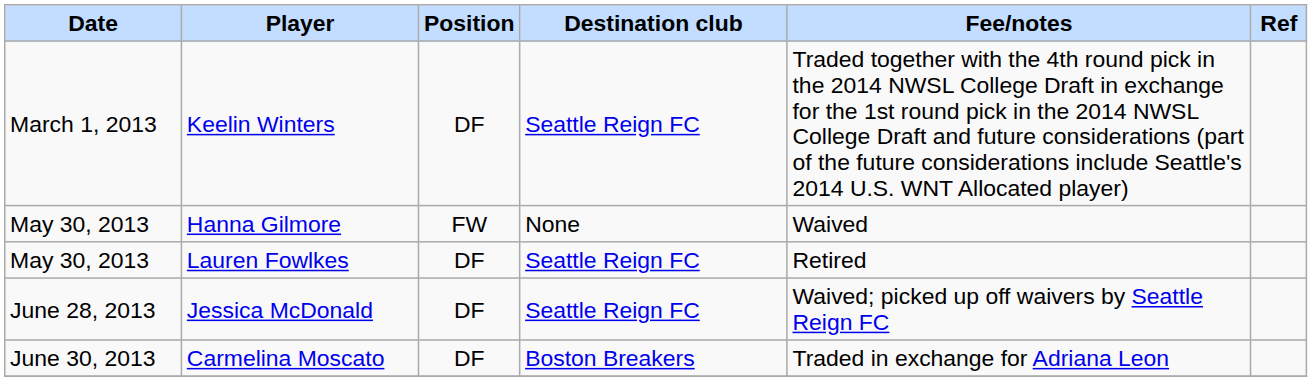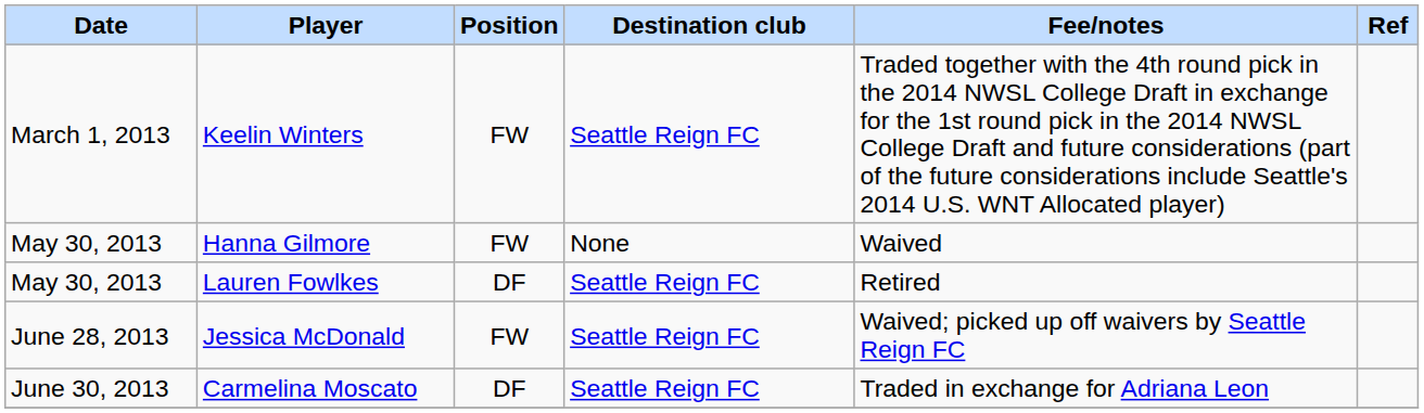 <table class="wikitable" style="text-align:left; font-size:95%;">
 <tr>
 <th style="background:#c2ddff; width:110px;">Date</th>
 <th style="background:#c2ddff; width:150px;">Player</th>
 <th style="background:#c2ddff; width:50px;">Position</th>
 <th style="background:#c2ddff; width:170px;">Destination club</th>
 <th style="background:#c2ddff; width:300px;">Fee/notes</th>
 <th style="background:#c2ddff; width:30px;">Ref</th>
 </tr>
 <tr>
 <td>March 1, 2013</td>
 <td> <a href='#'>Keelin Winters</a></td>
-<td align=center>DF</td>
+<td align=center>FW</td>
 <td> <a href='#'>Seattle Reign FC</a></td>
 <td>Traded together with the 4th round pick in the 2014 NWSL College Draft in exchange for the 1st round pick in the 2014 NWSL College Draft and future considerations (part of the future considerations include Seattle's 2014 U.S. WNT Allocated player)</td>
 <td></td>
 </tr>
 <tr>
 <td>May 30, 2013</td>
 <td> <a href='#'>Hanna Gilmore</a></td>
 <td align=center>FW</td>
 <td>None</td>
 <td>Waived</td>
 <td></td>
 </tr>
 <tr>
 <td>May 30, 2013</td>
 <td> <a href='#'>Lauren Fowlkes</a></td>
 <td align=center>DF</td>
 <td> <a href='#'>Seattle Reign FC</a></td>
 <td>Retired</td>
 <td></td>
 </tr>
 <tr>
 <td>June 28, 2013</td>
 <td> <a href='#'>Jessica McDonald</a></td>
-<td align=center>DF</td>
+<td align=center>FW</td>
 <td> <a href='#'>Seattle Reign FC</a></td>
 <td>Waived; picked up off waivers by <a href='#'>Seattle Reign FC</a></td>
 <td></td>
 </tr>
 <tr>
 <td>June 30, 2013</td>
 <td> <a href='#'>Carmelina Moscato</a></td>
 <td align=center>DF</td>
-<td> <a href='#'>Boston Breakers</a></td>
+<td> <a href='#'>Seattle Reign FC</a></td>
 <td>Traded in exchange for <a href='#'>Adriana Leon</a></td>
 <td></td>
 </tr>
 <tr>
 </tr>
 </table>
